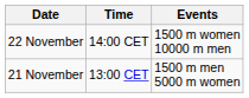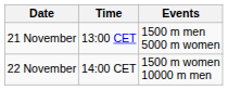 <table class="wikitable" border="1">
 <tr>
 <th>Date</th>
 <th>Time</th>
 <th>Events</th>
 </tr>
 <tr>
+<td>21 November</td>
+<td>13:00 <a href='#'>CET</a></td>
+<td>1500 m men<br>5000 m women</td>
+</tr>
+<tr>
 <td>22 November</td>
 <td>14:00 CET</td>
 <td>1500 m women<br>10000 m men</td>
 </tr>
-<tr>
-<td>21 November</td>
-<td>13:00 <a href='#'>CET</a></td>
-<td>1500 m men<br>5000 m women</td>
-</tr>
 </table>
